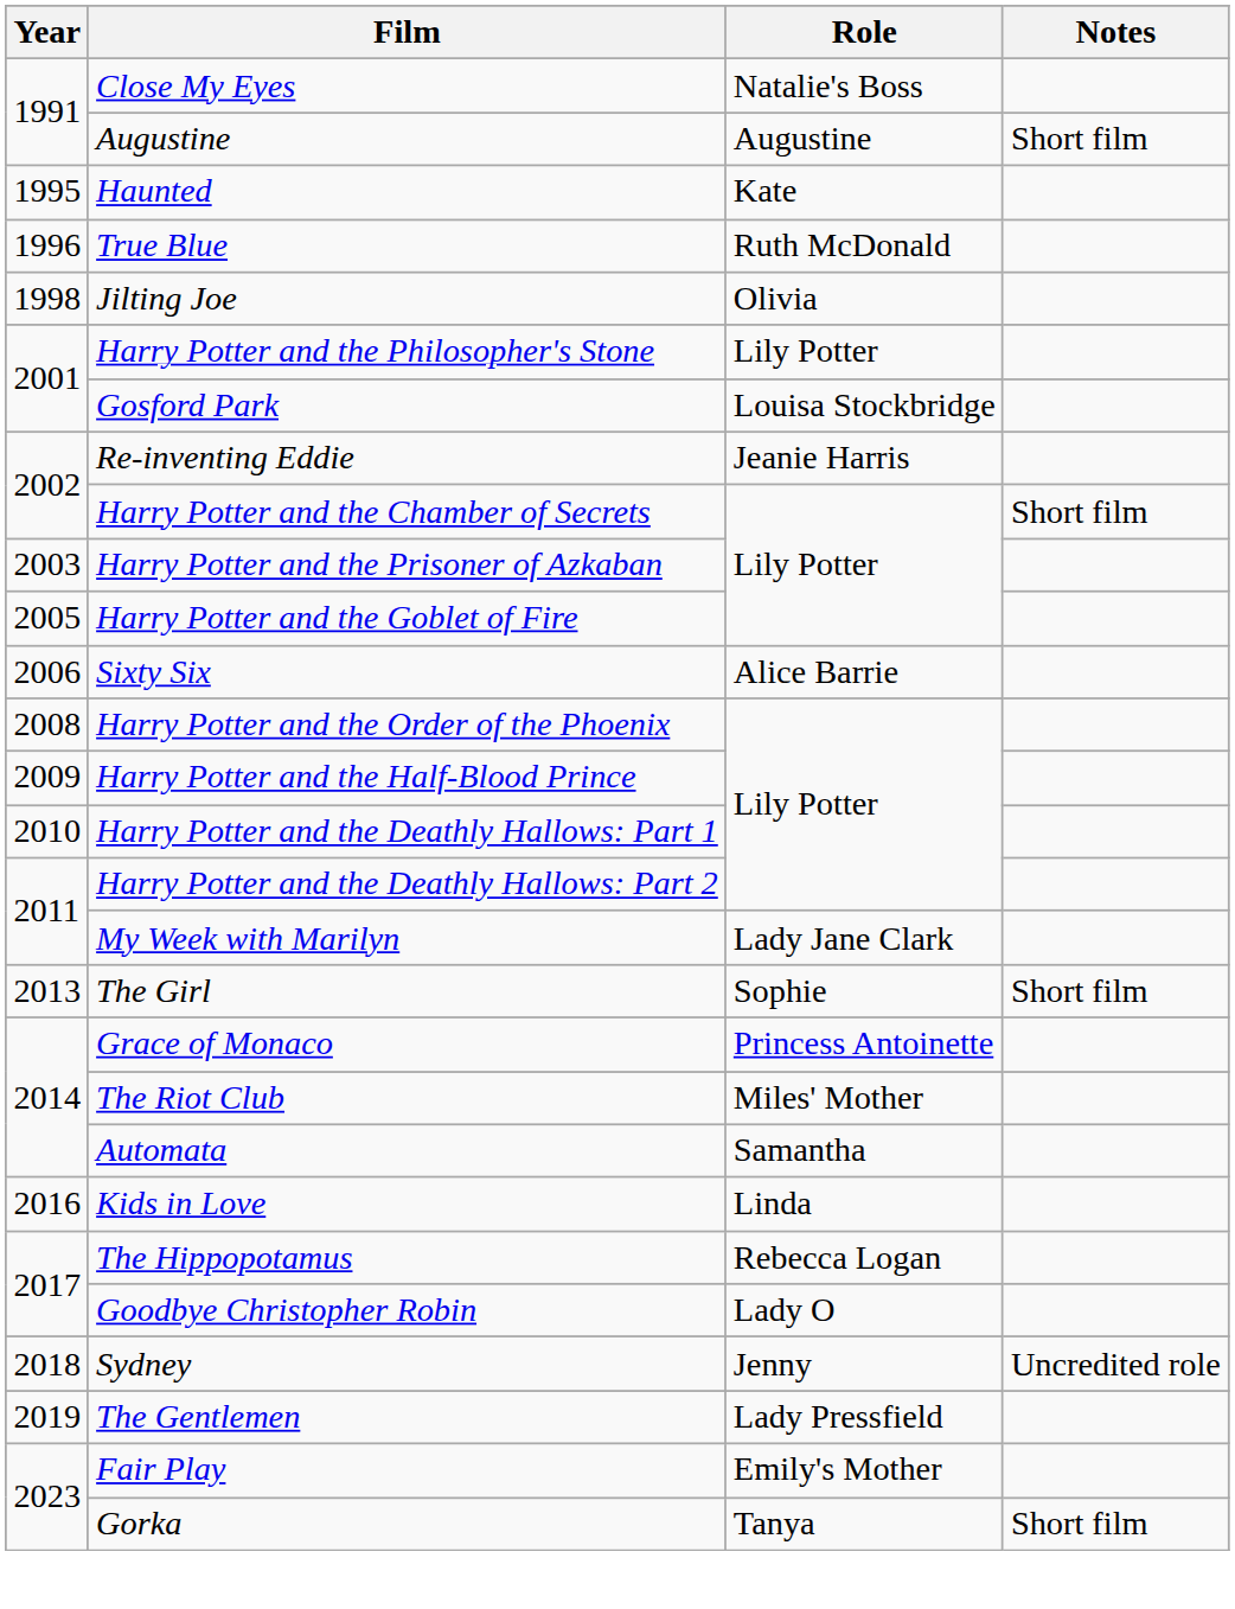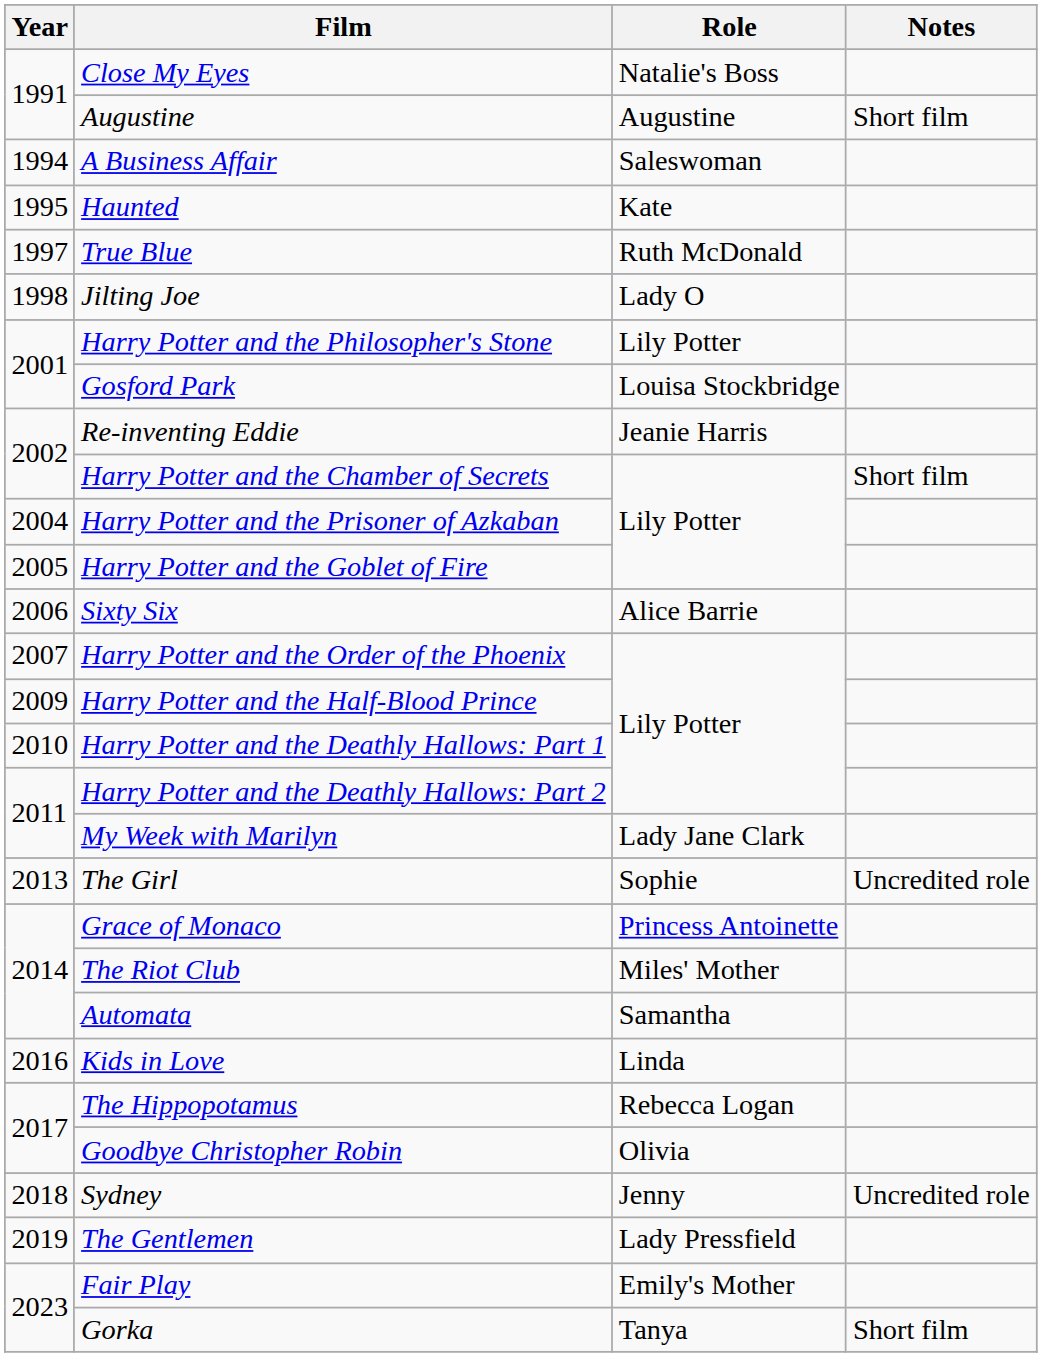 <table class="wikitable">
 <tr>
 <th>Year</th>
 <th>Film</th>
 <th>Role</th>
 <th>Notes</th>
 </tr>
 <tr>
 <td rowspan="2">1991</td>
 <td><a href='#'><em>Close My Eyes</em></a></td>
 <td>Natalie's Boss</td>
 <td></td>
 </tr>
 <tr>
 <td><em>Augustine</em></td>
 <td>Augustine</td>
 <td>Short film</td>
 </tr>
 <tr>
+<td>1994</td>
+<td><em><a href='#'>A Business Affair</a></em></td>
+<td>Saleswoman</td>
+<td></td>
+</tr>
+<tr>
 <td>1995</td>
 <td><a href='#'><em>Haunted</em></a></td>
 <td>Kate</td>
 <td></td>
 </tr>
 <tr>
-<td>1996</td>
+<td>1997</td>
 <td><a href='#'><em>True Blue</em></a></td>
 <td>Ruth McDonald</td>
 <td></td>
 </tr>
 <tr>
 <td>1998</td>
 <td><em>Jilting Joe</em></td>
-<td>Olivia</td>
+<td>Lady O</td>
 <td></td>
 </tr>
 <tr>
 <td rowspan="2">2001</td>
 <td><a href='#'><em>Harry Potter and the Philosopher's Stone</em></a></td>
 <td>Lily Potter</td>
 <td></td>
 </tr>
 <tr>
 <td><em><a href='#'>Gosford Park</a></em></td>
 <td>Louisa Stockbridge</td>
 <td></td>
 </tr>
 <tr>
 <td rowspan="2">2002</td>
 <td><em>Re-inventing Eddie</em></td>
 <td>Jeanie Harris</td>
 <td></td>
 </tr>
 <tr>
 <td><a href='#'><em>Harry Potter and the Chamber of Secrets</em></a></td>
 <td rowspan="3">Lily Potter</td>
 <td>Short film</td>
 </tr>
 <tr>
-<td>2003</td>
+<td>2004</td>
 <td><a href='#'><em>Harry Potter and the Prisoner of Azkaban</em></a></td>
 <td></td>
 </tr>
 <tr>
 <td>2005</td>
 <td><a href='#'><em>Harry Potter and the Goblet of Fire</em></a></td>
 <td></td>
 </tr>
 <tr>
 <td>2006</td>
 <td><a href='#'><em>Sixty Six</em></a></td>
 <td>Alice Barrie</td>
 <td></td>
 </tr>
 <tr>
-<td>2008</td>
+<td>2007</td>
 <td><a href='#'><em>Harry Potter and the Order of the Phoenix</em></a></td>
 <td rowspan="4">Lily Potter</td>
 <td></td>
 </tr>
 <tr>
 <td>2009</td>
 <td><a href='#'><em>Harry Potter and the Half-Blood Prince</em></a></td>
 <td></td>
 </tr>
 <tr>
 <td>2010</td>
 <td><a href='#'><em>Harry Potter and the Deathly Hallows: Part 1</em></a></td>
 <td></td>
 </tr>
 <tr>
 <td rowspan="2">2011</td>
 <td><a href='#'><em>Harry Potter and the Deathly Hallows: Part 2</em></a></td>
 <td></td>
 </tr>
 <tr>
 <td><em><a href='#'>My Week with Marilyn</a></em></td>
 <td>Lady Jane Clark</td>
 <td></td>
 </tr>
 <tr>
 <td>2013</td>
 <td><em>The Girl</em></td>
 <td>Sophie</td>
-<td>Short film</td>
+<td>Uncredited role</td>
 </tr>
 <tr>
 <td rowspan="3">2014</td>
 <td><a href='#'><em>Grace of Monaco</em></a></td>
 <td><a href='#'>Princess Antoinette</a></td>
 <td></td>
 </tr>
 <tr>
 <td><em><a href='#'>The Riot Club</a></em></td>
 <td>Miles' Mother</td>
 <td></td>
 </tr>
 <tr>
 <td><a href='#'><em>Automata</em></a></td>
 <td>Samantha</td>
 <td></td>
 </tr>
 <tr>
 <td>2016</td>
 <td><a href='#'><em>Kids in Love</em></a></td>
 <td>Linda</td>
 <td></td>
 </tr>
 <tr>
 <td rowspan="2">2017</td>
 <td><a href='#'><em>The Hippopotamus</em></a></td>
 <td>Rebecca Logan</td>
 <td></td>
 </tr>
 <tr>
 <td><em><a href='#'>Goodbye Christopher Robin</a></em></td>
-<td>Lady O</td>
+<td>Olivia</td>
 <td></td>
 </tr>
 <tr>
 <td>2018</td>
 <td><em>Sydney</em></td>
 <td>Jenny</td>
 <td>Uncredited role</td>
 </tr>
 <tr>
 <td>2019</td>
 <td><a href='#'><em>The Gentlemen</em></a></td>
 <td>Lady Pressfield</td>
 <td></td>
 </tr>
 <tr>
 <td rowspan="2">2023</td>
 <td><a href='#'><em>Fair Play</em></a></td>
 <td>Emily's Mother</td>
 <td></td>
 </tr>
 <tr>
 <td><em>Gorka</em></td>
 <td>Tanya</td>
 <td>Short film</td>
 </tr>
 </table>
